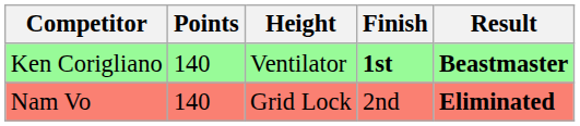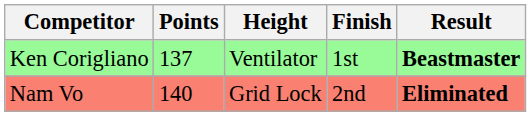 <table class="wikitable sortable">
 <tr>
 <th>Competitor</th>
 <th>Points</th>
 <th>Height</th>
 <th>Finish</th>
 <th>Result</th>
 </tr>
 <tr style="background-color:#98fb98">
 <td> Ken Corigliano</td>
-<td>140</td>
+<td>137</td>
 <td>Ventilator</td>
-<td><strong>1st</strong></td>
+<td>1st</td>
 <td><strong>Beastmaster</strong></td>
 </tr>
 <tr style="background-color:#fa8072">
 <td> Nam Vo</td>
 <td>140</td>
 <td>Grid Lock</td>
 <td>2nd</td>
 <td><strong>Eliminated</strong></td>
 </tr>
 </table>
